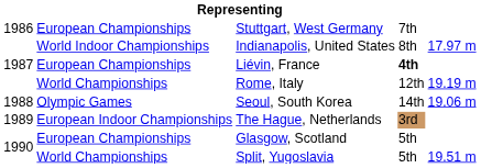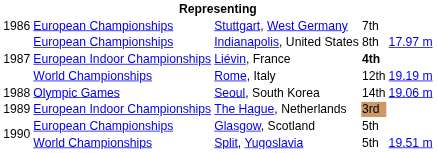 <table>
 <tr>
 <th colspan="5">Representing </th>
 </tr>
 <tr>
 <td>1986</td>
 <td><a href='#'>European Championships</a></td>
 <td><a href='#'>Stuttgart</a>, <a href='#'>West Germany</a></td>
 <td>7th</td>
 <td></td>
 </tr>
 <tr>
 <td rowspan=3>1987</td>
-<td><a href='#'>World Indoor Championships</a></td>
+<td><a href='#'>European Championships</a></td>
 <td><a href='#'>Indianapolis</a>, United States</td>
 <td>8th</td>
 <td><a href='#'>17.97 m</a></td>
 </tr>
 <tr>
-<td><a href='#'>European Championships</a></td>
+<td><a href='#'>European Indoor Championships</a></td>
 <td><a href='#'>Liévin</a>, France</td>
 <td><strong>4th</strong></td>
 <td></td>
 </tr>
 <tr>
 <td><a href='#'>World Championships</a></td>
 <td><a href='#'>Rome</a>, Italy</td>
 <td>12th</td>
 <td><a href='#'>19.19 m</a></td>
 </tr>
 <tr>
 <td>1988</td>
 <td><a href='#'>Olympic Games</a></td>
 <td><a href='#'>Seoul</a>, South Korea</td>
 <td>14th</td>
 <td><a href='#'>19.06 m</a></td>
 </tr>
 <tr>
 <td>1989</td>
 <td><a href='#'>European Indoor Championships</a></td>
 <td><a href='#'>The Hague</a>, Netherlands</td>
 <td bgcolor=cc9966>3rd</td>
 <td></td>
 </tr>
 <tr>
 <td rowspan=2>1990</td>
 <td><a href='#'>European Championships</a></td>
 <td><a href='#'>Glasgow</a>, Scotland</td>
 <td>5th</td>
 <td></td>
 </tr>
 <tr>
 <td><a href='#'>World Championships</a></td>
 <td><a href='#'>Split</a>, <a href='#'>Yugoslavia</a></td>
 <td>5th</td>
 <td><a href='#'>19.51 m</a></td>
 </tr>
 </table>
